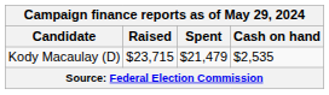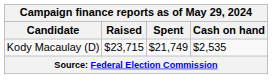 <table class="wikitable sortable">
 <tr>
 <th colspan=4>Campaign finance reports as of May 29, 2024</th>
 </tr>
 <tr style="text-align:center;">
 <th>Candidate</th>
 <th>Raised</th>
 <th>Spent</th>
 <th>Cash on hand</th>
 </tr>
 <tr>
 <td>Kody Macaulay (D)</td>
 <td>$23,715</td>
-<td>$21,479</td>
+<td>$21,749</td>
 <td>$2,535</td>
 </tr>
 <tr>
 <th colspan="4"><small>Source: <a href='#'>Federal Election Commission</a></small></th>
 </tr>
 </table>
